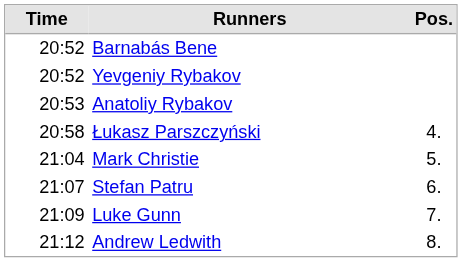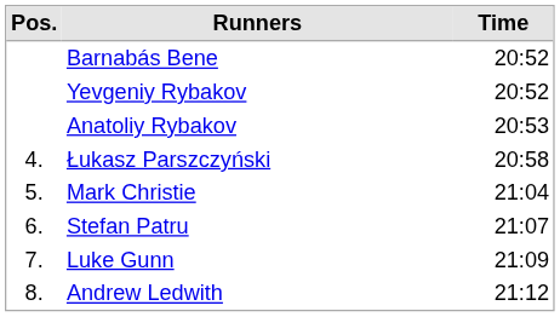 <table cellspacing="0" cellpadding="3" style="border:1px solid #AAAAAA;font-size:90%">
 <tr bgcolor="#E4E4E4">
+<th style="border-bottom:1px solid #AAAAAA" width=10>Pos.</th>
+<th style="border-bottom:1px solid #AAAAAA" width=250>Runners</th>
 <th style="border-bottom:1px solid #AAAAAA" width=60>Time</th>
-<th style="border-bottom:1px solid #AAAAAA" width=250>Runners</th>
-<th style="border-bottom:1px solid #AAAAAA" width=10>Pos.</th>
 </tr>
 <tr align="center">
+<td align="center"></td>
+<td align="left"> <a href='#'>Barnabás Bene</a></td>
 <td align="right">20:52</td>
-<td align="left"> <a href='#'>Barnabás Bene</a></td>
-<td align="center"></td>
 </tr>
 <tr align="center">
+<td align="center"></td>
+<td align="left"> <a href='#'>Yevgeniy Rybakov</a></td>
 <td align="right">20:52</td>
-<td align="left"> <a href='#'>Yevgeniy Rybakov</a></td>
-<td align="center"></td>
 </tr>
 <tr align="center">
+<td align="center"></td>
+<td align="left"> <a href='#'>Anatoliy Rybakov</a></td>
 <td align="right">20:53</td>
-<td align="left"> <a href='#'>Anatoliy Rybakov</a></td>
-<td align="center"></td>
 </tr>
 <tr align="center">
+<td align="center">4.</td>
+<td align="left"> <a href='#'>Łukasz Parszczyński</a></td>
 <td align="right">20:58</td>
-<td align="left"> <a href='#'>Łukasz Parszczyński</a></td>
-<td align="center">4.</td>
 </tr>
 <tr align="center">
+<td align="center">5.</td>
+<td align="left"> <a href='#'>Mark Christie</a></td>
 <td align="right">21:04</td>
-<td align="left"> <a href='#'>Mark Christie</a></td>
-<td align="center">5.</td>
 </tr>
 <tr align="center">
+<td align="center">6.</td>
+<td align="left"> <a href='#'>Stefan Patru</a></td>
 <td align="right">21:07</td>
-<td align="left"> <a href='#'>Stefan Patru</a></td>
-<td align="center">6.</td>
 </tr>
 <tr align="center">
+<td align="center">7.</td>
+<td align="left"> <a href='#'>Luke Gunn</a></td>
 <td align="right">21:09</td>
-<td align="left"> <a href='#'>Luke Gunn</a></td>
-<td align="center">7.</td>
 </tr>
 <tr align="center">
+<td align="center">8.</td>
+<td align="left"> <a href='#'>Andrew Ledwith</a></td>
 <td align="right">21:12</td>
-<td align="left"> <a href='#'>Andrew Ledwith</a></td>
-<td align="center">8.</td>
 </tr>
 </table>
